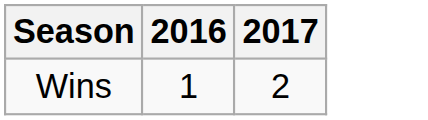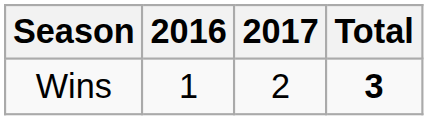 <table class="wikitable">
 <tr>
 <th>Season</th>
 <th>2016</th>
 <th>2017</th>
+<th><strong>Total</strong></th>
 </tr>
 <tr align=center>
 <td>Wins</td>
 <td>1</td>
 <td>2</td>
+<td><strong>3</strong></td>
 </tr>
 </table>
